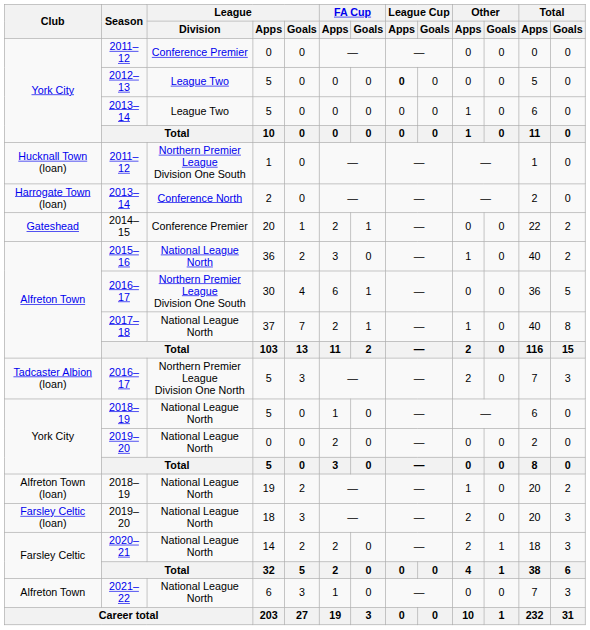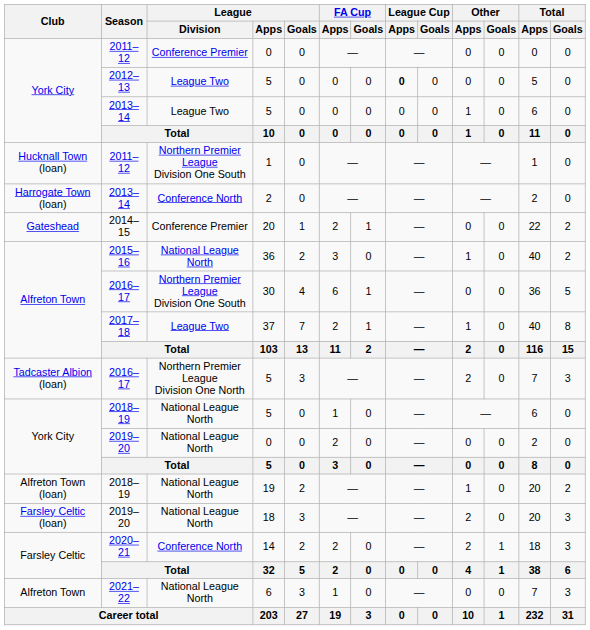 <table class=wikitable style=text-align:center>
 <tr>
 <th rowspan=2>Club</th>
 <th rowspan=2>Season</th>
 <th colspan=3>League</th>
 <th colspan=2><a href='#'>FA Cup</a></th>
 <th colspan=2>League Cup</th>
 <th colspan=2>Other</th>
 <th colspan=2>Total</th>
 </tr>
 <tr>
 <th>Division</th>
 <th>Apps</th>
 <th>Goals</th>
 <th>Apps</th>
 <th>Goals</th>
 <th>Apps</th>
 <th>Goals</th>
 <th>Apps</th>
 <th>Goals</th>
 <th>Apps</th>
 <th>Goals</th>
 </tr>
 <tr>
 <td rowspan=4><a href='#'>York City</a></td>
 <td><a href='#'>2011–12</a></td>
 <td><a href='#'>Conference Premier</a></td>
 <td>0</td>
 <td>0</td>
 <td colspan=2>—</td>
 <td colspan=2>—</td>
 <td>0</td>
 <td>0</td>
 <td>0</td>
 <td>0</td>
 </tr>
 <tr>
 <td><a href='#'>2012–13</a></td>
 <td><a href='#'>League Two</a></td>
 <td>5</td>
 <td>0</td>
 <td>0</td>
 <td>0</td>
 <td><strong>0</strong></td>
 <td>0</td>
 <td>0</td>
 <td>0</td>
 <td>5</td>
 <td>0</td>
 </tr>
 <tr>
 <td><a href='#'>2013–14</a></td>
 <td>League Two</td>
 <td>5</td>
 <td>0</td>
 <td>0</td>
 <td>0</td>
 <td>0</td>
 <td>0</td>
 <td>1</td>
 <td>0</td>
 <td>6</td>
 <td>0</td>
 </tr>
 <tr>
 <th colspan=2>Total</th>
 <th>10</th>
 <th>0</th>
 <th>0</th>
 <th>0</th>
 <th>0</th>
 <th>0</th>
 <th>1</th>
 <th>0</th>
 <th>11</th>
 <th>0</th>
 </tr>
 <tr>
 <td><a href='#'>Hucknall Town</a> (loan)</td>
 <td><a href='#'>2011–12</a></td>
 <td><a href='#'>Northern Premier League</a><br>Division One South</td>
 <td>1</td>
 <td>0</td>
 <td colspan=2>—</td>
 <td colspan=2>—</td>
 <td colspan=2>—</td>
 <td>1</td>
 <td>0</td>
 </tr>
 <tr>
 <td><a href='#'>Harrogate Town</a> (loan)</td>
 <td><a href='#'>2013–14</a></td>
 <td><a href='#'>Conference North</a></td>
 <td>2</td>
 <td>0</td>
 <td colspan=2>—</td>
 <td colspan=2>—</td>
 <td colspan=2>—</td>
 <td>2</td>
 <td>0</td>
 </tr>
 <tr>
 <td><a href='#'>Gateshead</a></td>
 <td>2014–15</td>
 <td>Conference Premier</td>
 <td>20</td>
 <td>1</td>
 <td>2</td>
 <td>1</td>
 <td colspan=2>—</td>
 <td>0</td>
 <td>0</td>
 <td>22</td>
 <td>2</td>
 </tr>
 <tr>
 <td rowspan=4><a href='#'>Alfreton Town</a></td>
 <td><a href='#'>2015–16</a></td>
 <td><a href='#'>National League North</a></td>
 <td>36</td>
 <td>2</td>
 <td>3</td>
 <td>0</td>
 <td colspan=2>—</td>
 <td>1</td>
 <td>0</td>
 <td>40</td>
 <td>2</td>
 </tr>
 <tr>
 <td><a href='#'>2016–17</a></td>
 <td><a href='#'>Northern Premier League</a><br>Division One South</td>
 <td>30</td>
 <td>4</td>
 <td>6</td>
 <td>1</td>
 <td colspan=2>—</td>
 <td>0</td>
 <td>0</td>
 <td>36</td>
 <td>5</td>
 </tr>
 <tr>
 <td><a href='#'>2017–18</a></td>
-<td>National League North</td>
+<td><a href='#'>League Two</a></td>
 <td>37</td>
 <td>7</td>
 <td>2</td>
 <td>1</td>
 <td colspan=2>—</td>
 <td>1</td>
 <td>0</td>
 <td>40</td>
 <td>8</td>
 </tr>
 <tr>
 <th colspan=2>Total</th>
 <th>103</th>
 <th>13</th>
 <th>11</th>
 <th>2</th>
 <th colspan=2>—</th>
 <th>2</th>
 <th>0</th>
 <th>116</th>
 <th>15</th>
 </tr>
 <tr>
 <td><a href='#'>Tadcaster Albion</a> (loan)</td>
 <td><a href='#'>2016–17</a></td>
 <td>Northern Premier League<br>Division One North</td>
 <td>5</td>
 <td>3</td>
 <td colspan=2>—</td>
 <td colspan=2>—</td>
 <td>2</td>
 <td>0</td>
 <td>7</td>
 <td>3</td>
 </tr>
 <tr>
 <td rowspan=3>York City</td>
 <td><a href='#'>2018–19</a></td>
 <td>National League North</td>
 <td>5</td>
 <td>0</td>
 <td>1</td>
 <td>0</td>
 <td colspan=2>—</td>
 <td colspan=2>—</td>
 <td>6</td>
 <td>0</td>
 </tr>
 <tr>
 <td><a href='#'>2019–20</a></td>
 <td>National League North</td>
 <td>0</td>
 <td>0</td>
 <td>2</td>
 <td>0</td>
 <td colspan=2>—</td>
 <td>0</td>
 <td>0</td>
 <td>2</td>
 <td>0</td>
 </tr>
 <tr>
 <th colspan=2>Total</th>
 <th>5</th>
 <th>0</th>
 <th>3</th>
 <th>0</th>
 <th colspan=2>—</th>
 <th>0</th>
 <th>0</th>
 <th>8</th>
 <th>0</th>
 </tr>
 <tr>
 <td>Alfreton Town (loan)</td>
 <td>2018–19</td>
 <td>National League North</td>
 <td>19</td>
 <td>2</td>
 <td colspan=2>—</td>
 <td colspan=2>—</td>
 <td>1</td>
 <td>0</td>
 <td>20</td>
 <td>2</td>
 </tr>
 <tr>
 <td><a href='#'>Farsley Celtic</a> (loan)</td>
 <td>2019–20</td>
 <td>National League North</td>
 <td>18</td>
 <td>3</td>
 <td colspan=2>—</td>
 <td colspan=2>—</td>
 <td>2</td>
 <td>0</td>
 <td>20</td>
 <td>3</td>
 </tr>
 <tr>
 <td rowspan="2">Farsley Celtic</td>
 <td><a href='#'>2020–21</a></td>
-<td>National League North</td>
+<td><a href='#'>Conference North</a></td>
 <td>14</td>
 <td>2</td>
 <td>2</td>
 <td>0</td>
 <td colspan=2>—</td>
 <td>2</td>
 <td>1</td>
 <td>18</td>
 <td>3</td>
 </tr>
 <tr>
 <th colspan="2">Total</th>
 <th>32</th>
 <th>5</th>
 <th>2</th>
 <th>0</th>
 <th>0</th>
 <th>0</th>
 <th>4</th>
 <th>1</th>
 <th>38</th>
 <th>6</th>
 </tr>
 <tr>
 <td>Alfreton Town</td>
 <td><a href='#'>2021–22</a></td>
 <td>National League North</td>
 <td>6</td>
 <td>3</td>
 <td>1</td>
 <td>0</td>
 <td colspan="2">—</td>
 <td>0</td>
 <td>0</td>
 <td>7</td>
 <td>3</td>
 </tr>
 <tr>
 <th colspan=3>Career total</th>
 <th>203</th>
 <th>27</th>
 <th>19</th>
 <th>3</th>
 <th>0</th>
 <th>0</th>
 <th>10</th>
 <th>1</th>
 <th>232</th>
 <th>31</th>
 </tr>
 </table>
